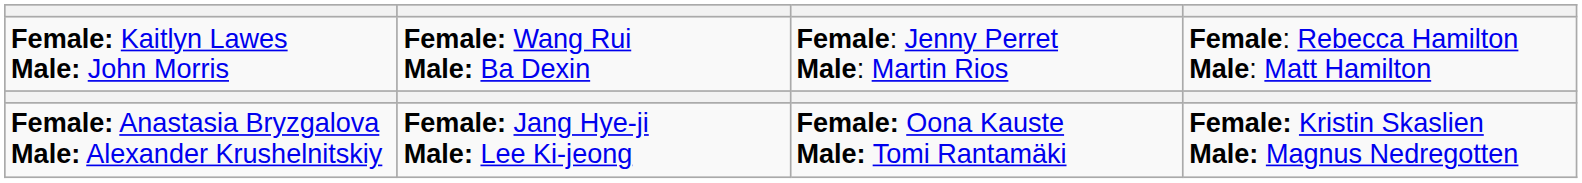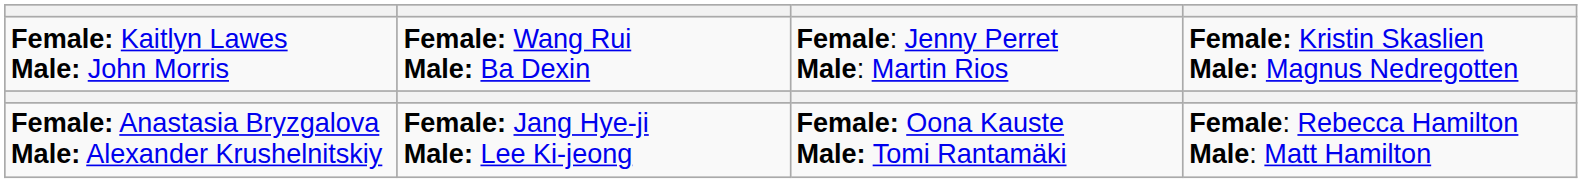 <table class=wikitable>
 <tr>
 <th width=25%></th>
 <th width=25%></th>
 <th width=25%></th>
 <th width=25%></th>
 </tr>
 <tr>
 <td><strong>Female:</strong> <a href='#'>Kaitlyn Lawes</a><br><strong>Male:</strong> <a href='#'>John Morris</a></td>
 <td><strong>Female:</strong> <a href='#'>Wang Rui</a><br><strong>Male:</strong> <a href='#'>Ba Dexin</a></td>
 <td><strong>Female</strong>: <a href='#'>Jenny Perret</a><br><strong>Male</strong>: <a href='#'>Martin Rios</a></td>
-<td><strong>Female</strong>: <a href='#'>Rebecca Hamilton</a><br><strong>Male</strong>: <a href='#'>Matt Hamilton</a></td>
+<td><strong>Female:</strong> <a href='#'>Kristin Skaslien</a><br><strong>Male:</strong> <a href='#'>Magnus Nedregotten</a></td>
 </tr>
 <tr>
 <th width=225></th>
 <th width=25%></th>
 <th width=25%></th>
 <th width=25%></th>
 </tr>
 <tr>
 <td><strong>Female:</strong> <a href='#'>Anastasia Bryzgalova</a><br><strong>Male:</strong> <a href='#'>Alexander Krushelnitskiy</a></td>
 <td><strong>Female:</strong> <a href='#'>Jang Hye-ji</a><br><strong>Male:</strong> <a href='#'>Lee Ki-jeong</a></td>
 <td><strong>Female:</strong> <a href='#'>Oona Kauste</a><br><strong>Male:</strong> <a href='#'>Tomi Rantamäki</a></td>
-<td><strong>Female:</strong> <a href='#'>Kristin Skaslien</a><br><strong>Male:</strong> <a href='#'>Magnus Nedregotten</a></td>
+<td><strong>Female</strong>: <a href='#'>Rebecca Hamilton</a><br><strong>Male</strong>: <a href='#'>Matt Hamilton</a></td>
 </tr>
 </table>
